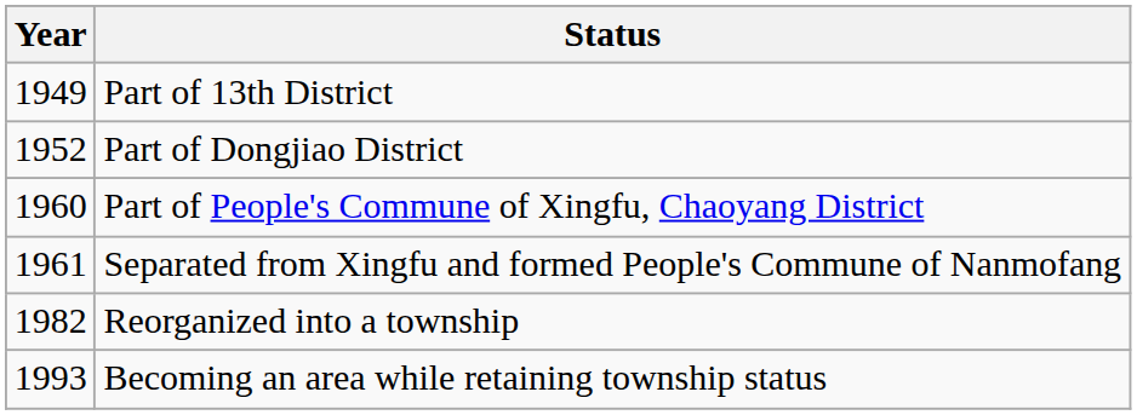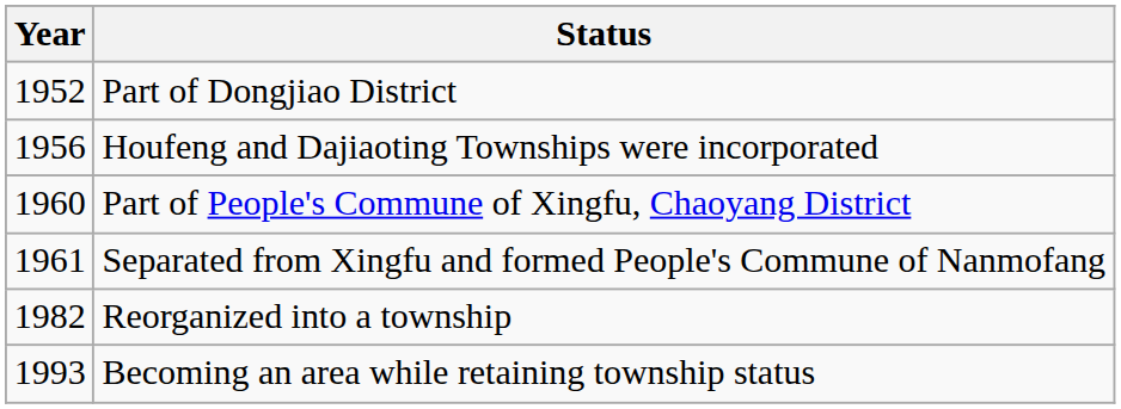 <table class="wikitable">
 <tr>
 <th>Year</th>
 <th>Status</th>
 </tr>
 <tr>
-<td>1949</td>
-<td>Part of 13th District</td>
+<td>1952</td>
+<td>Part of Dongjiao District</td>
 </tr>
 <tr>
-<td>1952</td>
-<td>Part of Dongjiao District</td>
+<td>1956</td>
+<td>Houfeng and Dajiaoting Townships were incorporated</td>
 </tr>
 <tr>
 <td>1960</td>
 <td>Part of <a href='#'>People's Commune</a> of Xingfu, <a href='#'>Chaoyang District</a></td>
 </tr>
 <tr>
 <td>1961</td>
 <td>Separated from Xingfu and formed People's Commune of Nanmofang</td>
 </tr>
 <tr>
 <td>1982</td>
 <td>Reorganized into a township</td>
 </tr>
 <tr>
 <td>1993</td>
 <td>Becoming an area while retaining township status</td>
 </tr>
 </table>
